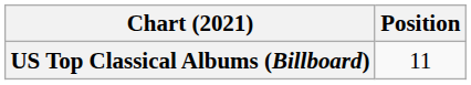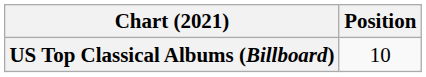 <table class="wikitable plainrowheaders" style="text-align:center">
 <tr>
 <th scope="col">Chart (2021)</th>
 <th scope="col">Position</th>
 </tr>
 <tr>
 <th scope="row">US Top Classical Albums (<em>Billboard</em>)</th>
-<td>11</td>
+<td>10</td>
 </tr>
 </table>
